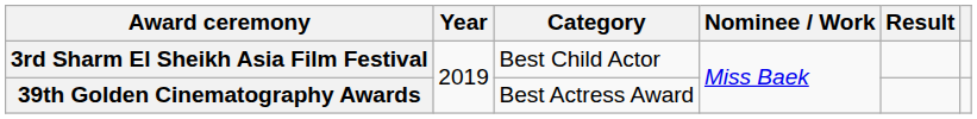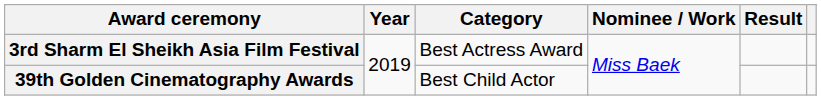 <table class="wikitable plainrowheaders sortable">
 <tr>
 <th scope="col">Award ceremony</th>
 <th scope="col">Year</th>
 <th scope="col">Category</th>
 <th scope="col">Nominee / Work</th>
 <th scope="col">Result</th>
 <th scope="col" class="unsortable"></th>
 </tr>
 <tr>
 <th scope="row">3rd Sharm El Sheikh Asia Film Festival</th>
 <td rowspan="2" style="text-align:center">2019</td>
-<td>Best Child Actor</td>
+<td>Best Actress Award</td>
 <td rowspan="2"><em><a href='#'>Miss Baek</a></em></td>
 <td></td>
 <td style="text-align:center"></td>
 </tr>
 <tr>
 <th scope="row">39th Golden Cinematography Awards</th>
-<td>Best Actress Award</td>
+<td>Best Child Actor</td>
 <td></td>
 <td style="text-align:center"></td>
 </tr>
 </table>
